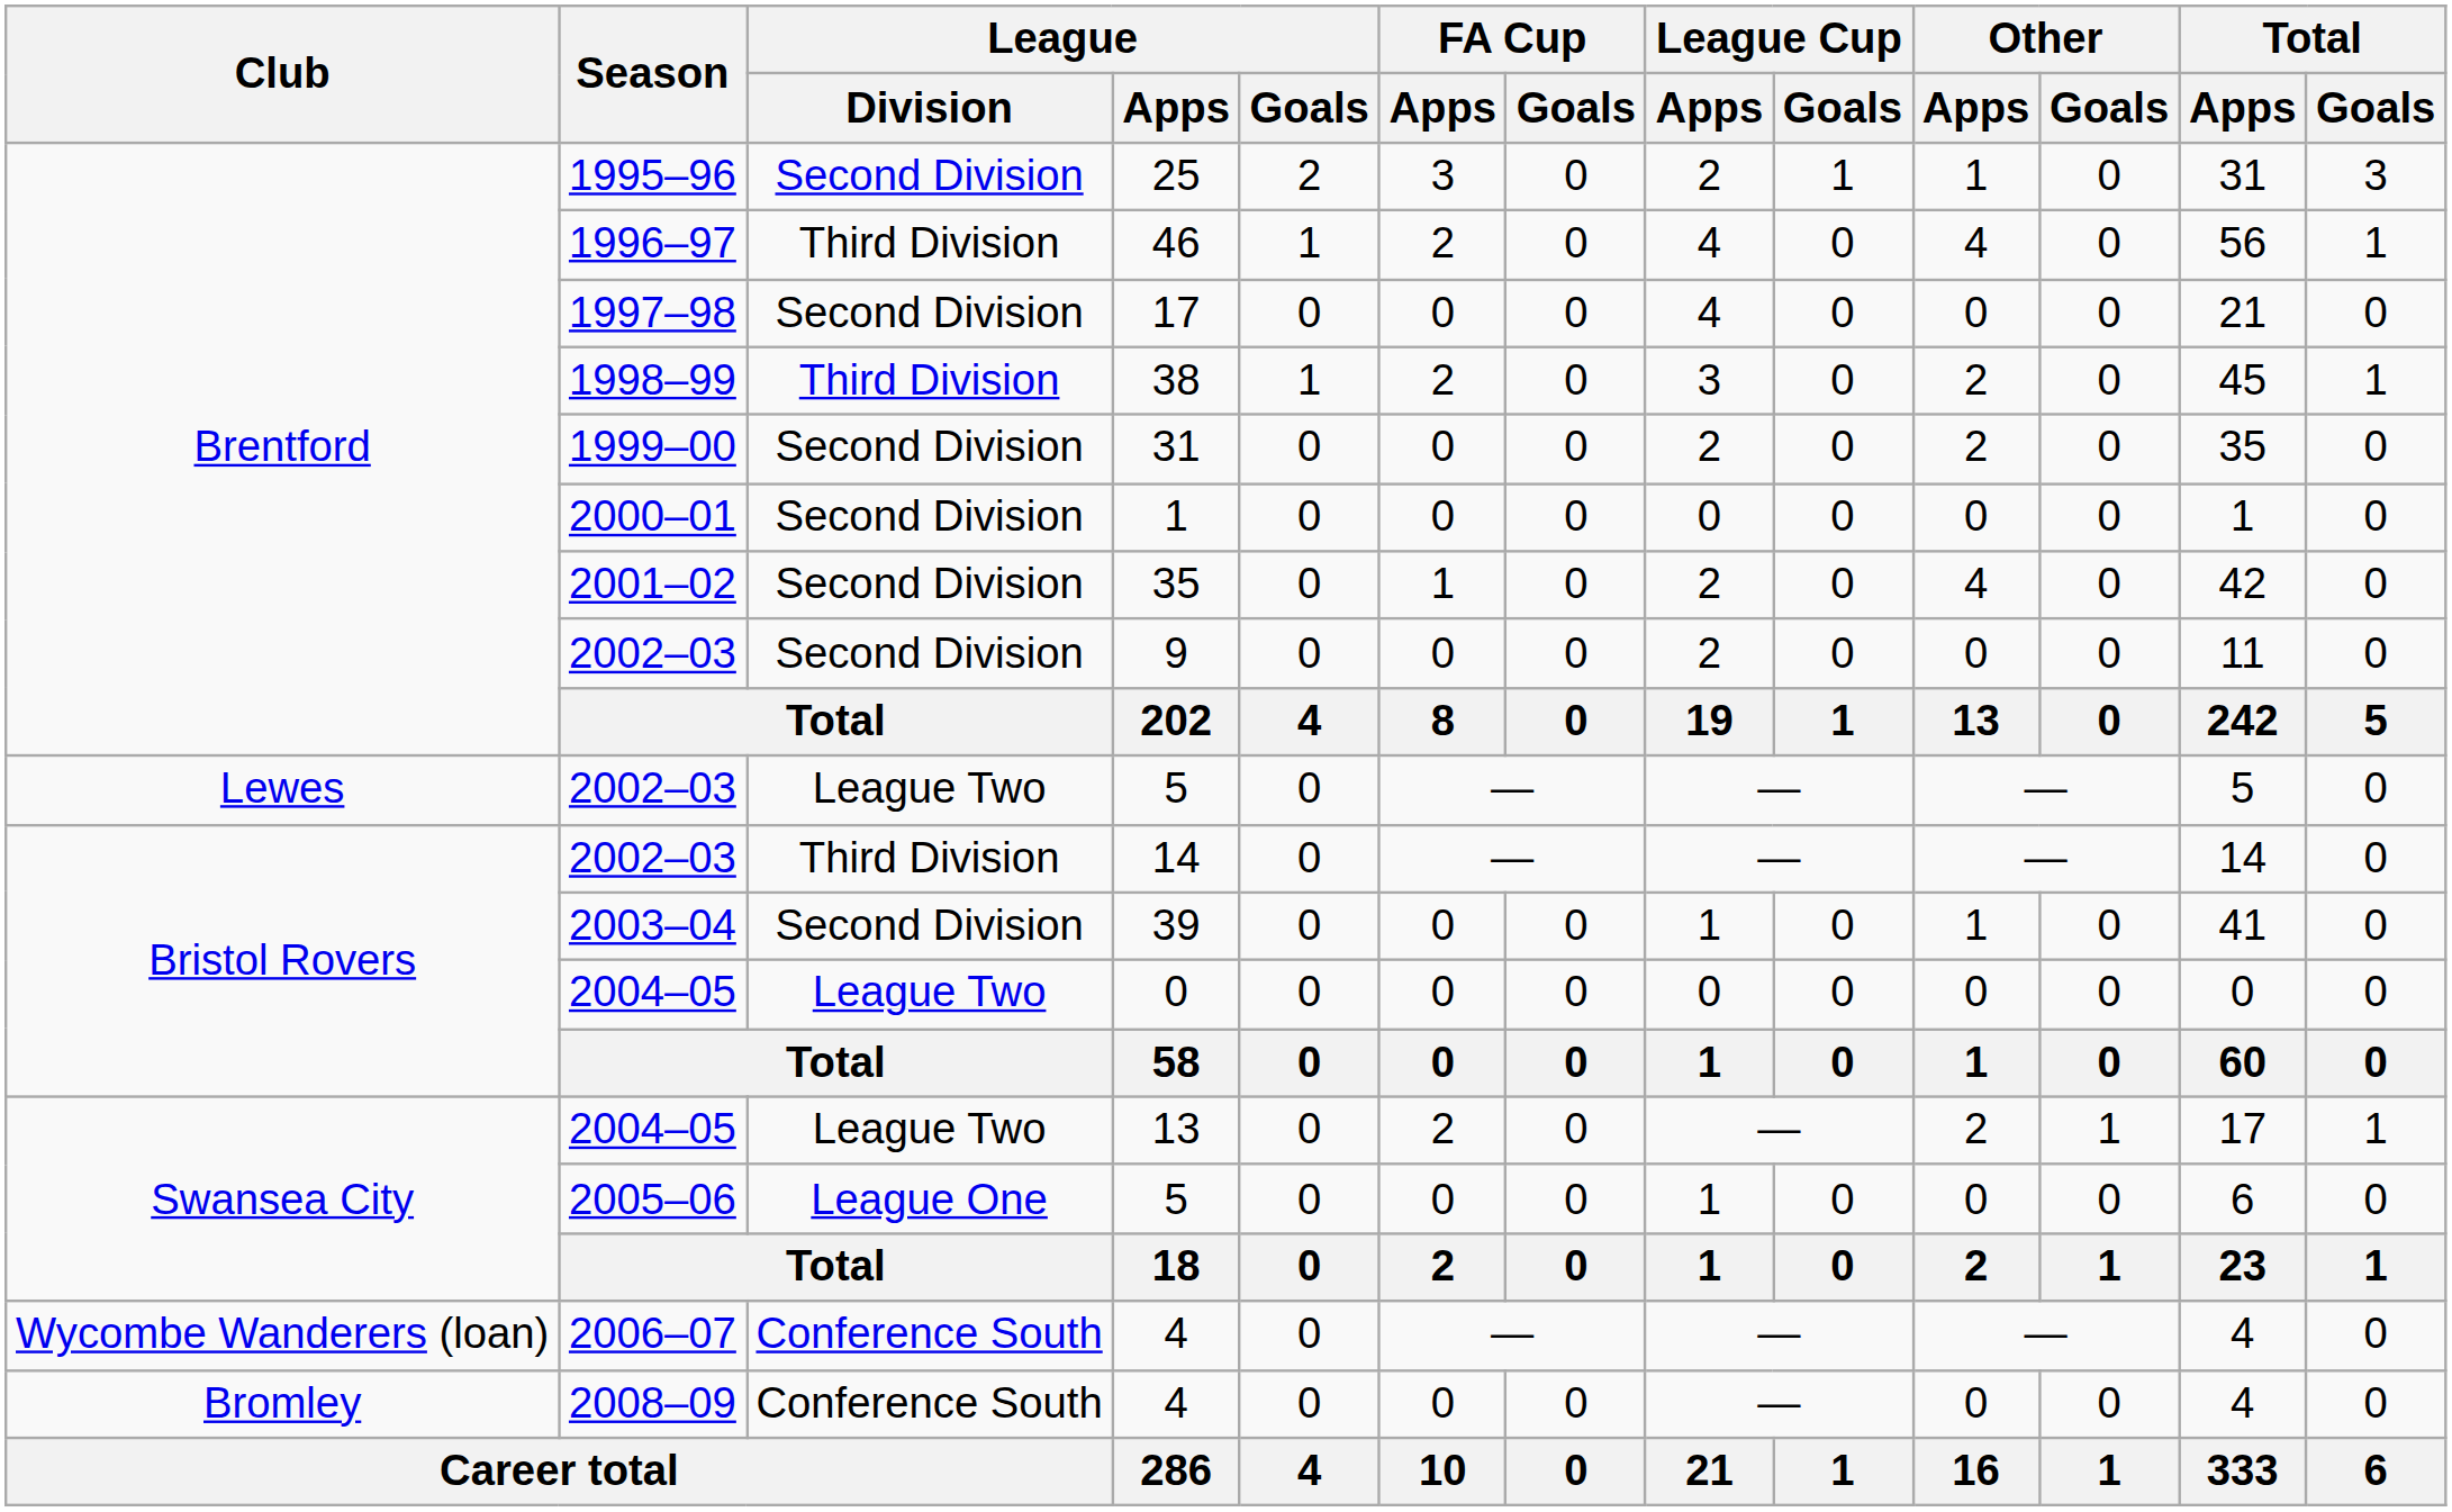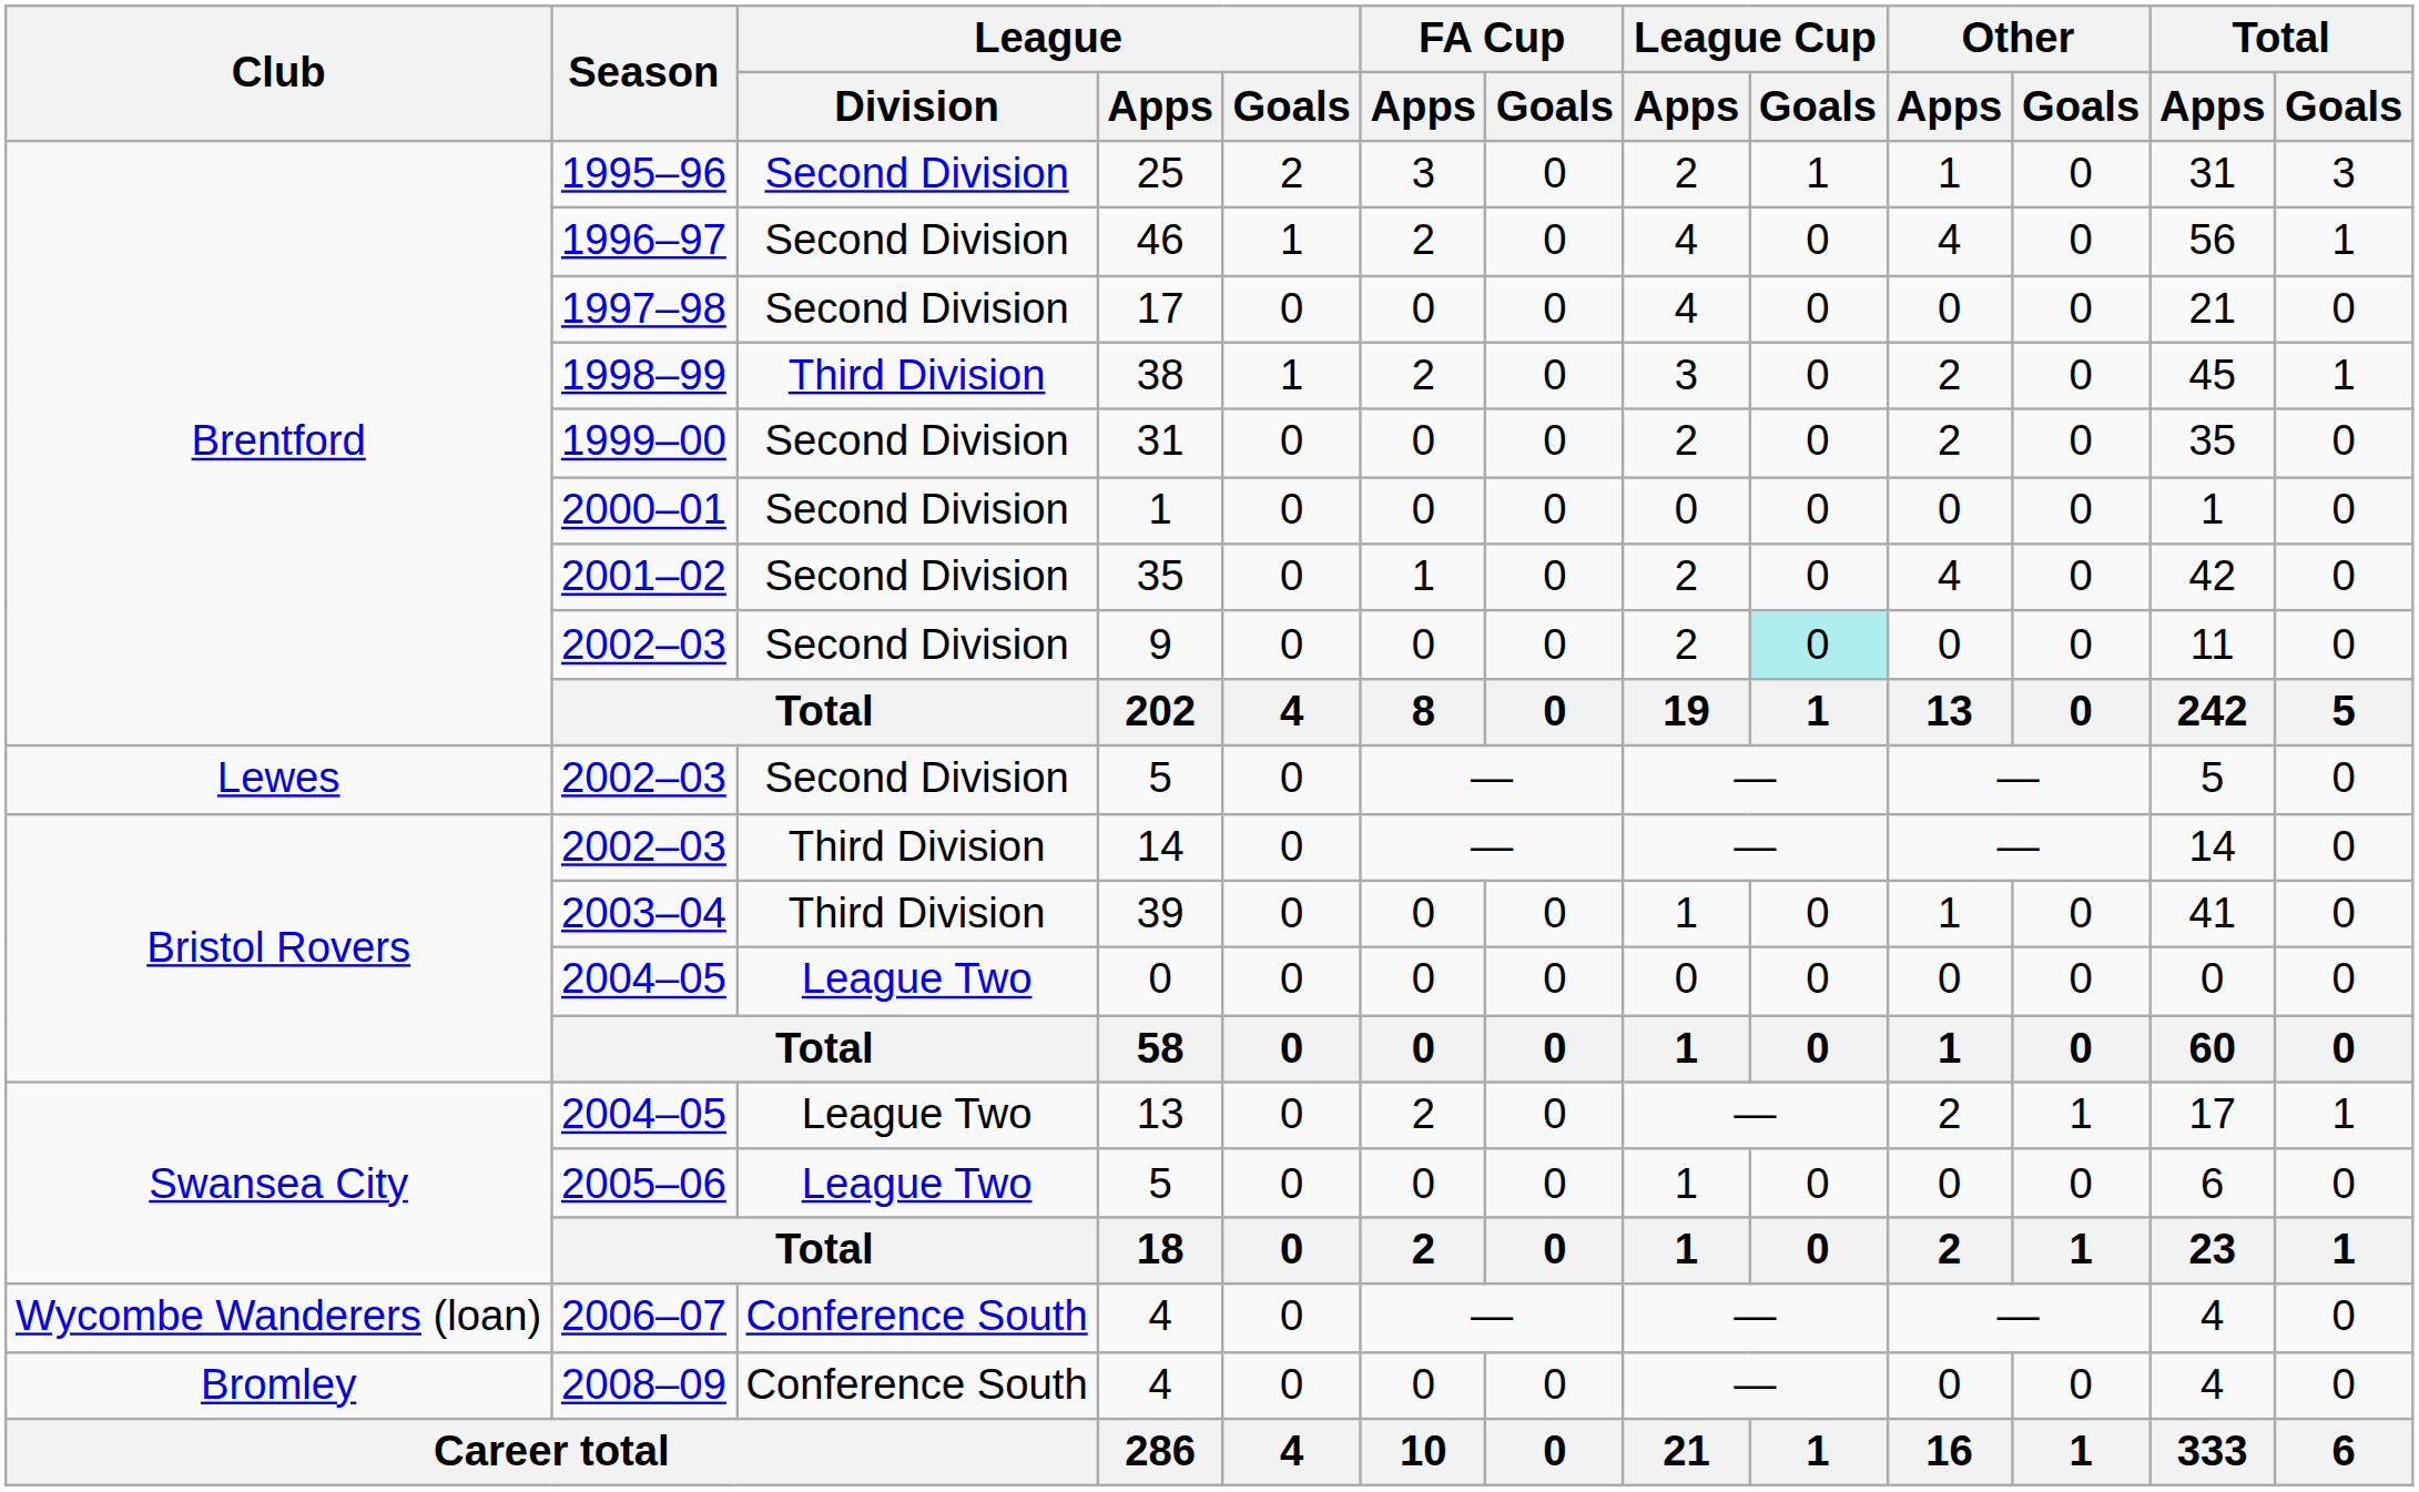 <table class="wikitable" style="text-align: center;">
 <tr>
 <th rowspan="2">Club</th>
 <th rowspan="2">Season</th>
 <th colspan="3">League</th>
 <th colspan="2">FA Cup</th>
 <th colspan="2">League Cup</th>
 <th colspan="2">Other</th>
 <th colspan="2">Total</th>
 </tr>
 <tr>
 <th>Division</th>
 <th>Apps</th>
 <th>Goals</th>
 <th>Apps</th>
 <th>Goals</th>
 <th>Apps</th>
 <th>Goals</th>
 <th>Apps</th>
 <th>Goals</th>
 <th>Apps</th>
 <th>Goals</th>
 </tr>
 <tr>
 <td rowspan="9"><a href='#'>Brentford</a></td>
 <td><a href='#'>1995–96</a></td>
 <td><a href='#'>Second Division</a></td>
 <td>25</td>
 <td>2</td>
 <td>3</td>
 <td>0</td>
 <td>2</td>
 <td>1</td>
 <td>1</td>
 <td>0</td>
 <td>31</td>
 <td>3</td>
 </tr>
 <tr>
 <td><a href='#'>1996–97</a></td>
-<td>Third Division</td>
+<td>Second Division</td>
 <td>46</td>
 <td>1</td>
 <td>2</td>
 <td>0</td>
 <td>4</td>
 <td>0</td>
 <td>4</td>
 <td>0</td>
 <td>56</td>
 <td>1</td>
 </tr>
 <tr>
 <td><a href='#'>1997–98</a></td>
 <td>Second Division</td>
 <td>17</td>
 <td>0</td>
 <td>0</td>
 <td>0</td>
 <td>4</td>
 <td>0</td>
 <td>0</td>
 <td>0</td>
 <td>21</td>
 <td>0</td>
 </tr>
 <tr>
 <td><a href='#'>1998–99</a></td>
 <td><a href='#'>Third Division</a></td>
 <td>38</td>
 <td>1</td>
 <td>2</td>
 <td>0</td>
 <td>3</td>
 <td>0</td>
 <td>2</td>
 <td>0</td>
 <td>45</td>
 <td>1</td>
 </tr>
 <tr>
 <td><a href='#'>1999–00</a></td>
 <td>Second Division</td>
 <td>31</td>
 <td>0</td>
 <td>0</td>
 <td>0</td>
 <td>2</td>
 <td>0</td>
 <td>2</td>
 <td>0</td>
 <td>35</td>
 <td>0</td>
 </tr>
 <tr>
 <td><a href='#'>2000–01</a></td>
 <td>Second Division</td>
 <td>1</td>
 <td>0</td>
 <td>0</td>
 <td>0</td>
 <td>0</td>
 <td>0</td>
 <td>0</td>
 <td>0</td>
 <td>1</td>
 <td>0</td>
 </tr>
 <tr>
 <td><a href='#'>2001–02</a></td>
 <td>Second Division</td>
 <td>35</td>
 <td>0</td>
 <td>1</td>
 <td>0</td>
 <td>2</td>
 <td>0</td>
 <td>4</td>
 <td>0</td>
 <td>42</td>
 <td>0</td>
 </tr>
 <tr>
 <td><a href='#'>2002–03</a></td>
 <td>Second Division</td>
 <td>9</td>
 <td>0</td>
 <td>0</td>
 <td>0</td>
 <td>2</td>
-<td>0</td>
+<td style="background: paleturquoise;">0</td>
 <td>0</td>
 <td>0</td>
 <td>11</td>
 <td>0</td>
 </tr>
 <tr>
 <th colspan="2">Total</th>
 <th>202</th>
 <th>4</th>
 <th>8</th>
 <th>0</th>
 <th>19</th>
 <th>1</th>
 <th>13</th>
 <th>0</th>
 <th>242</th>
 <th>5</th>
 </tr>
 <tr>
 <td><a href='#'>Lewes</a></td>
 <td><a href='#'>2002–03</a></td>
-<td>League Two</td>
+<td>Second Division</td>
 <td>5</td>
 <td>0</td>
 <td colspan="2">—</td>
 <td colspan="2">—</td>
 <td colspan="2">—</td>
 <td>5</td>
 <td>0</td>
 </tr>
 <tr>
 <td rowspan="4"><a href='#'>Bristol Rovers</a></td>
 <td><a href='#'>2002–03</a></td>
 <td>Third Division</td>
 <td>14</td>
 <td>0</td>
 <td colspan="2">—</td>
 <td colspan="2">—</td>
 <td colspan="2">—</td>
 <td>14</td>
 <td>0</td>
 </tr>
 <tr>
 <td><a href='#'>2003–04</a></td>
-<td>Second Division</td>
+<td>Third Division</td>
 <td>39</td>
 <td>0</td>
 <td>0</td>
 <td>0</td>
 <td>1</td>
 <td>0</td>
 <td>1</td>
 <td>0</td>
 <td>41</td>
 <td>0</td>
 </tr>
 <tr>
 <td><a href='#'>2004–05</a></td>
 <td><a href='#'>League Two</a></td>
 <td>0</td>
 <td>0</td>
 <td>0</td>
 <td>0</td>
 <td>0</td>
 <td>0</td>
 <td>0</td>
 <td>0</td>
 <td>0</td>
 <td>0</td>
 </tr>
 <tr>
 <th colspan="2">Total</th>
 <th>58</th>
 <th>0</th>
 <th>0</th>
 <th>0</th>
 <th>1</th>
 <th>0</th>
 <th>1</th>
 <th>0</th>
 <th>60</th>
 <th>0</th>
 </tr>
 <tr>
 <td rowspan="3"><a href='#'>Swansea City</a></td>
 <td><a href='#'>2004–05</a></td>
 <td>League Two</td>
 <td>13</td>
 <td>0</td>
 <td>2</td>
 <td>0</td>
 <td colspan="2">—</td>
 <td>2</td>
 <td>1</td>
 <td>17</td>
 <td>1</td>
 </tr>
 <tr>
 <td><a href='#'>2005–06</a></td>
-<td><a href='#'>League One</a></td>
+<td><a href='#'>League Two</a></td>
 <td>5</td>
 <td>0</td>
 <td>0</td>
 <td>0</td>
 <td>1</td>
 <td>0</td>
 <td>0</td>
 <td>0</td>
 <td>6</td>
 <td>0</td>
 </tr>
 <tr>
 <th colspan="2">Total</th>
 <th>18</th>
 <th>0</th>
 <th>2</th>
 <th>0</th>
 <th>1</th>
 <th>0</th>
 <th>2</th>
 <th>1</th>
 <th>23</th>
 <th>1</th>
 </tr>
 <tr>
 <td><a href='#'>Wycombe Wanderers</a> (loan)</td>
 <td><a href='#'>2006–07</a></td>
 <td><a href='#'>Conference South</a></td>
 <td>4</td>
 <td>0</td>
 <td colspan="2">—</td>
 <td colspan="2">—</td>
 <td colspan="2">—</td>
 <td>4</td>
 <td>0</td>
 </tr>
 <tr>
 <td><a href='#'>Bromley</a></td>
 <td><a href='#'>2008–09</a></td>
 <td>Conference South</td>
 <td>4</td>
 <td>0</td>
 <td>0</td>
 <td>0</td>
 <td colspan="2">—</td>
 <td>0</td>
 <td>0</td>
 <td>4</td>
 <td>0</td>
 </tr>
 <tr>
 <th colspan="3">Career total</th>
 <th>286</th>
 <th>4</th>
 <th>10</th>
 <th>0</th>
 <th>21</th>
 <th>1</th>
 <th>16</th>
 <th>1</th>
 <th>333</th>
 <th>6</th>
 </tr>
 </table>
